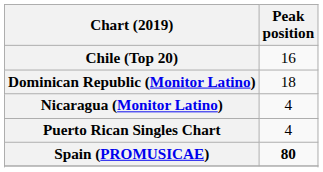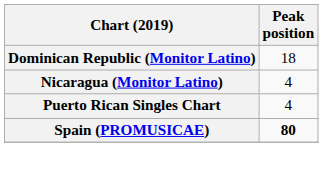 <table class="wikitable sortable plainrowheaders" style="text-align:center">
 <tr>
 <th scope="col">Chart (2019)</th>
 <th scope="col">Peak<br>position</th>
-</tr>
-<tr>
-<th scope="row">Chile (Top 20) </th>
-<td>16</td>
 </tr>
 <tr>
 <th scope="row">Dominican Republic (<a href='#'>Monitor Latino</a>)</th>
 <td>18</td>
 </tr>
 <tr>
 <th scope="row">Nicaragua (<a href='#'>Monitor Latino</a>)</th>
 <td>4</td>
 </tr>
 <tr>
 <th scope="row">Puerto Rican Singles Chart</th>
 <td>4</td>
 </tr>
 <tr>
 <th scope="row">Spain (<a href='#'>PROMUSICAE</a>)</th>
 <td><strong>80</strong></td>
 </tr>
 <tr>
 </tr>
 <tr>
 </tr>
 <tr>
 </tr>
 </table>
